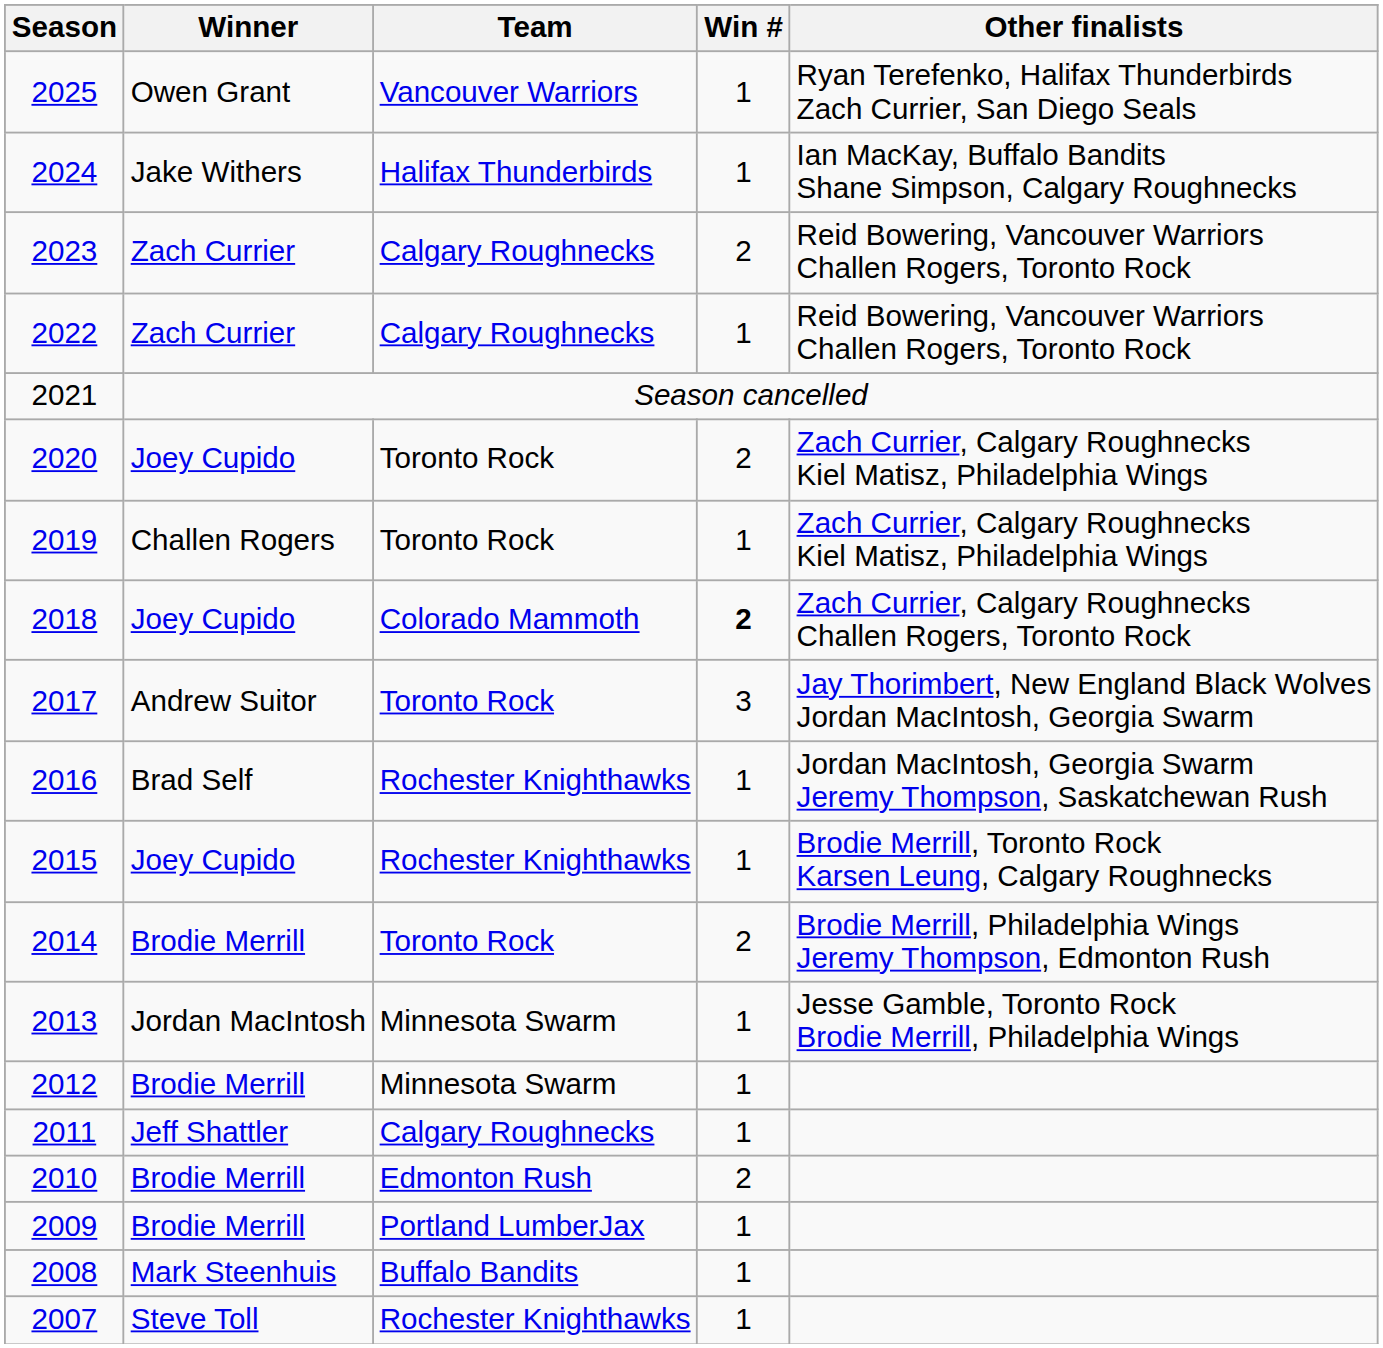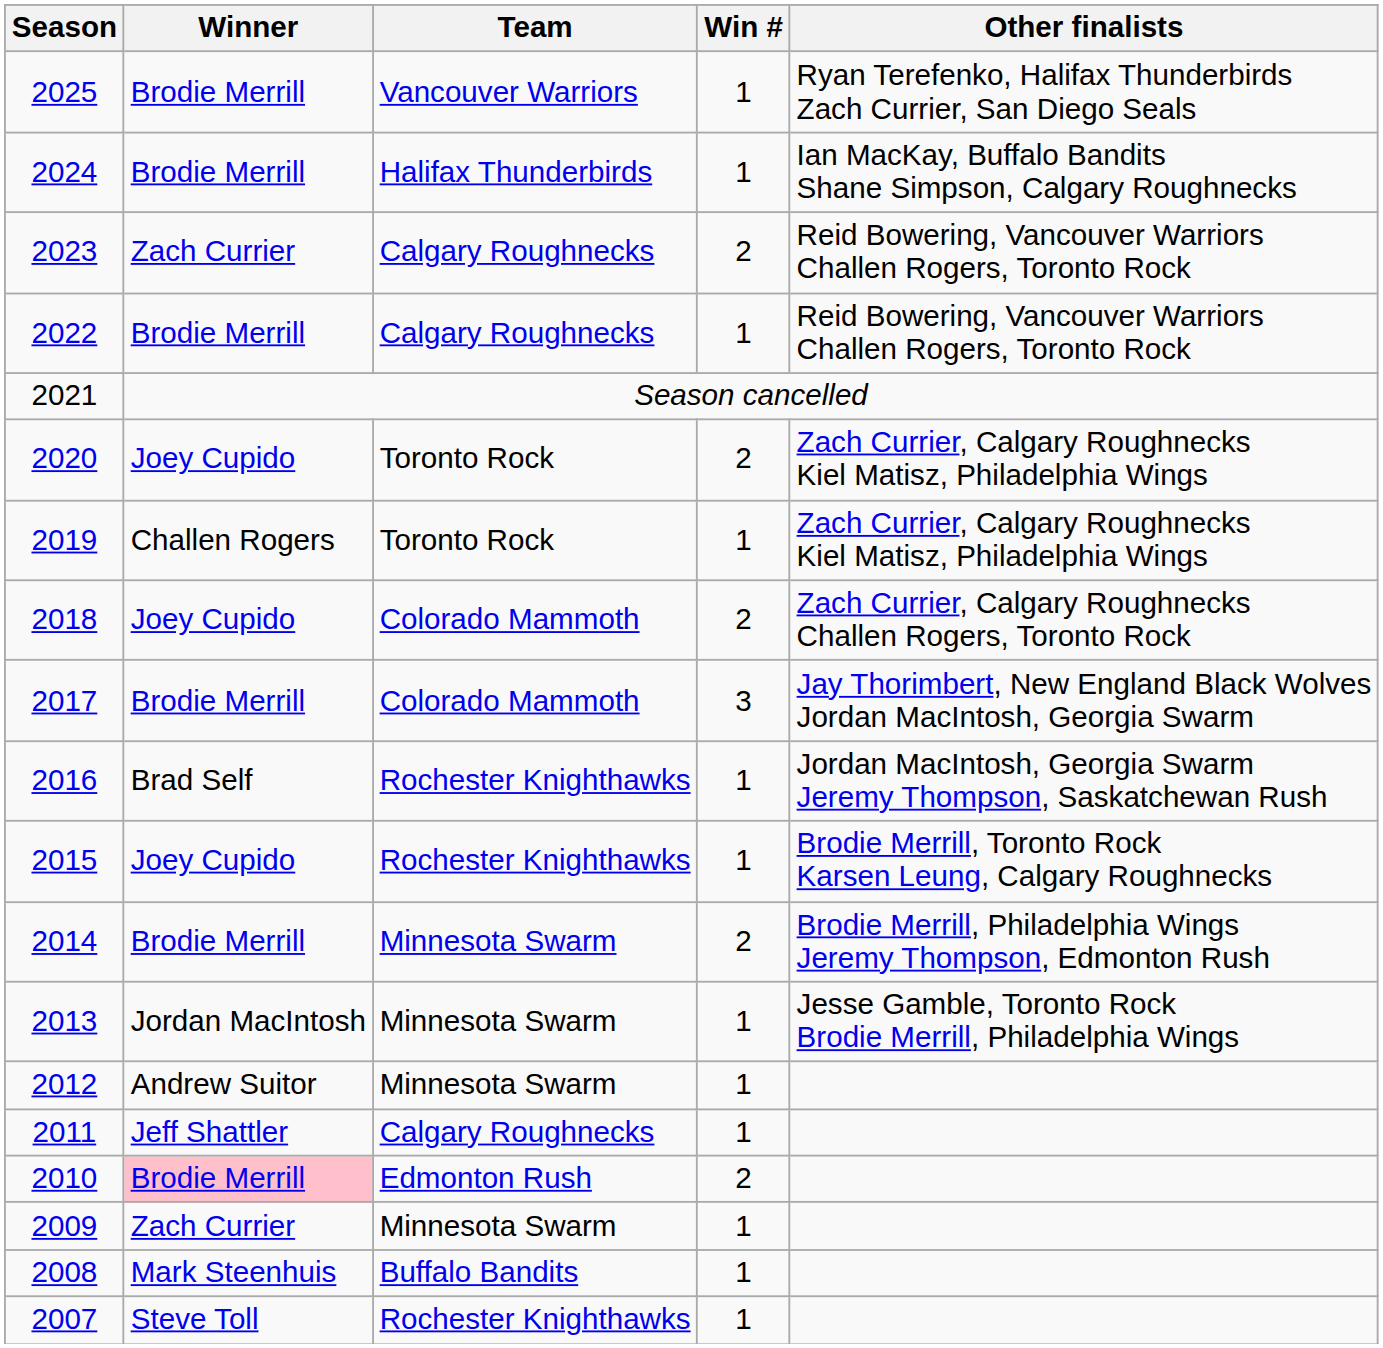 <table class="wikitable sortable">
 <tr>
 <th>Season</th>
 <th>Winner</th>
 <th>Team</th>
 <th>Win #</th>
 <th>Other finalists</th>
 </tr>
 <tr>
 <td align="center"><a href='#'>2025</a></td>
-<td>Owen Grant</td>
+<td><a href='#'>Brodie Merrill</a></td>
 <td><a href='#'>Vancouver Warriors</a></td>
 <td align="center">1</td>
 <td>Ryan Terefenko, Halifax Thunderbirds<br>Zach Currier, San Diego Seals</td>
 </tr>
 <tr>
 <td align="center"><a href='#'>2024</a></td>
-<td>Jake Withers</td>
+<td><a href='#'>Brodie Merrill</a></td>
 <td><a href='#'>Halifax Thunderbirds</a></td>
 <td align="center">1</td>
 <td>Ian MacKay, Buffalo Bandits<br>Shane Simpson, Calgary Roughnecks</td>
 </tr>
 <tr>
 <td align="center"><a href='#'>2023</a></td>
 <td><a href='#'>Zach Currier</a></td>
 <td><a href='#'>Calgary Roughnecks</a></td>
 <td align="center">2</td>
 <td>Reid Bowering, Vancouver Warriors<br>Challen Rogers, Toronto Rock</td>
 </tr>
 <tr>
 <td align="center"><a href='#'>2022</a></td>
-<td><a href='#'>Zach Currier</a></td>
+<td><a href='#'>Brodie Merrill</a></td>
 <td><a href='#'>Calgary Roughnecks</a></td>
 <td align="center">1</td>
 <td>Reid Bowering, Vancouver Warriors<br>Challen Rogers, Toronto Rock</td>
 </tr>
 <tr>
 <td align="center">2021</td>
 <td align="center" colspan="4"><em>Season cancelled</em></td>
 </tr>
 <tr>
 <td align="center"><a href='#'>2020</a></td>
 <td><a href='#'>Joey Cupido</a></td>
 <td>Toronto Rock</td>
 <td align="center">2</td>
 <td><a href='#'>Zach Currier</a>, Calgary Roughnecks<br>Kiel Matisz, Philadelphia Wings</td>
 </tr>
 <tr>
 <td align="center"><a href='#'>2019</a></td>
 <td>Challen Rogers</td>
 <td>Toronto Rock</td>
 <td align="center">1</td>
 <td><a href='#'>Zach Currier</a>, Calgary Roughnecks<br>Kiel Matisz, Philadelphia Wings</td>
 </tr>
 <tr>
 <td align="center"><a href='#'>2018</a></td>
 <td><a href='#'>Joey Cupido</a></td>
 <td><a href='#'>Colorado Mammoth</a></td>
-<td align="center"><strong>2</strong></td>
+<td align="center">2</td>
 <td><a href='#'>Zach Currier</a>, Calgary Roughnecks<br>Challen Rogers, Toronto Rock</td>
 </tr>
 <tr>
 <td align="center"><a href='#'>2017</a></td>
-<td>Andrew Suitor</td>
-<td><a href='#'>Toronto Rock</a></td>
+<td><a href='#'>Brodie Merrill</a></td>
+<td><a href='#'>Colorado Mammoth</a></td>
 <td align="center">3</td>
 <td><a href='#'>Jay Thorimbert</a>, New England Black Wolves<br>Jordan MacIntosh, Georgia Swarm</td>
 </tr>
 <tr>
 <td align="center"><a href='#'>2016</a></td>
 <td>Brad Self</td>
 <td><a href='#'>Rochester Knighthawks</a></td>
 <td align="center">1</td>
 <td>Jordan MacIntosh, Georgia Swarm<br><a href='#'>Jeremy Thompson</a>, Saskatchewan Rush</td>
 </tr>
 <tr>
 <td align="center"><a href='#'>2015</a></td>
 <td><a href='#'>Joey Cupido</a></td>
 <td><a href='#'>Rochester Knighthawks</a></td>
 <td align="center">1</td>
 <td><a href='#'>Brodie Merrill</a>, Toronto Rock<br><a href='#'>Karsen Leung</a>, Calgary Roughnecks</td>
 </tr>
 <tr>
 <td align="center"><a href='#'>2014</a></td>
 <td><a href='#'>Brodie Merrill</a></td>
-<td><a href='#'>Toronto Rock</a></td>
+<td><a href='#'>Minnesota Swarm</a></td>
 <td align="center">2</td>
 <td><a href='#'>Brodie Merrill</a>, Philadelphia Wings<br><a href='#'>Jeremy Thompson</a>, Edmonton Rush</td>
 </tr>
 <tr>
 <td align="center"><a href='#'>2013</a></td>
 <td>Jordan MacIntosh</td>
 <td>Minnesota Swarm</td>
 <td align="center">1</td>
 <td>Jesse Gamble, Toronto Rock<br><a href='#'>Brodie Merrill</a>, Philadelphia Wings</td>
 </tr>
 <tr>
 <td align="center"><a href='#'>2012</a></td>
-<td><a href='#'>Brodie Merrill</a></td>
+<td>Andrew Suitor</td>
 <td>Minnesota Swarm</td>
 <td align="center">1</td>
 <td> </td>
 </tr>
 <tr>
 <td align="center"><a href='#'>2011</a></td>
 <td><a href='#'>Jeff Shattler</a></td>
 <td><a href='#'>Calgary Roughnecks</a></td>
 <td align="center">1</td>
 <td> </td>
 </tr>
 <tr>
 <td align="center"><a href='#'>2010</a></td>
-<td><a href='#'>Brodie Merrill</a></td>
+<td style="background: pink;"><a href='#'>Brodie Merrill</a></td>
 <td><a href='#'>Edmonton Rush</a></td>
 <td align="center">2</td>
 <td> </td>
 </tr>
 <tr>
 <td align="center"><a href='#'>2009</a></td>
-<td><a href='#'>Brodie Merrill</a></td>
-<td><a href='#'>Portland LumberJax</a></td>
+<td><a href='#'>Zach Currier</a></td>
+<td>Minnesota Swarm</td>
 <td align="center">1</td>
 <td> </td>
 </tr>
 <tr>
 <td align="center"><a href='#'>2008</a></td>
 <td><a href='#'>Mark Steenhuis</a></td>
 <td><a href='#'>Buffalo Bandits</a></td>
 <td align="center">1</td>
 <td> </td>
 </tr>
 <tr>
 <td align="center"><a href='#'>2007</a></td>
 <td><a href='#'>Steve Toll</a></td>
 <td><a href='#'>Rochester Knighthawks</a></td>
 <td align="center">1</td>
 <td> </td>
 </tr>
 </table>
